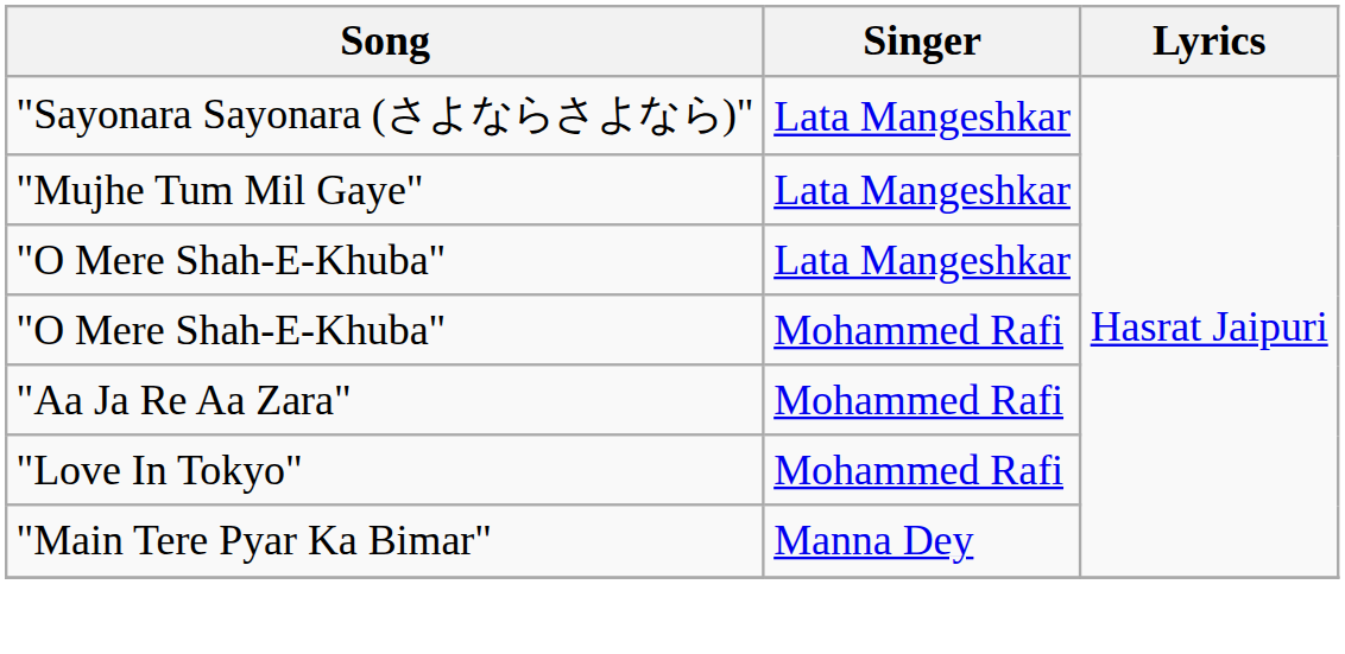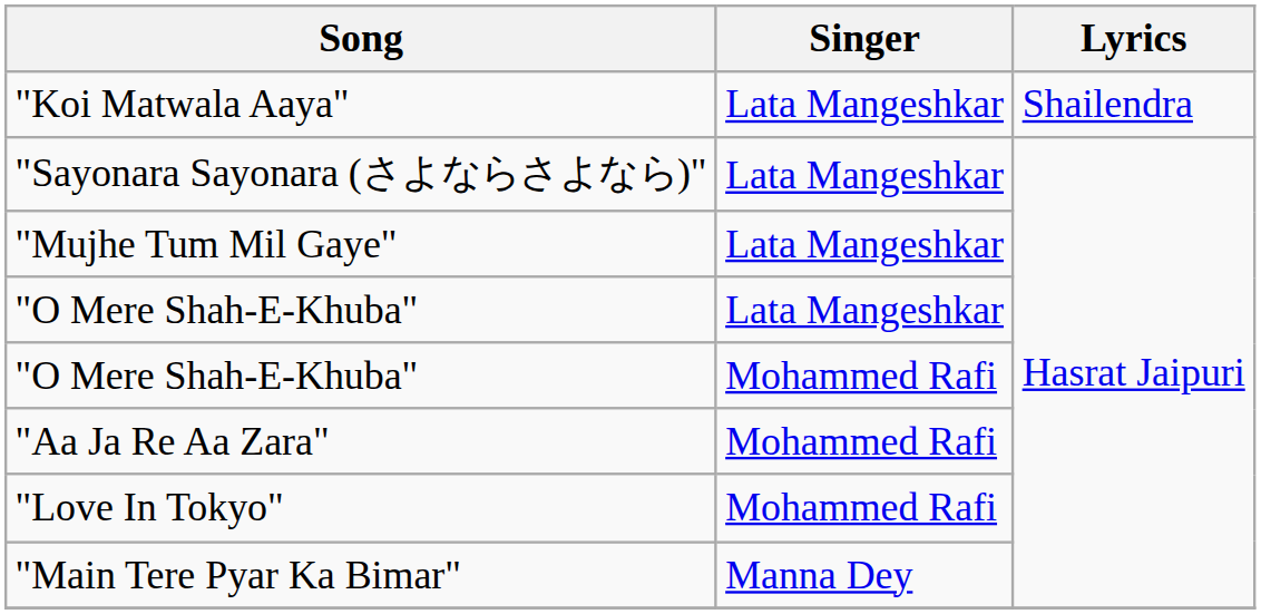 <table class="wikitable" style="font-size:95%;">
 <tr>
 <th>Song</th>
 <th>Singer</th>
 <th>Lyrics</th>
+</tr>
+<tr>
+<td>"Koi Matwala Aaya"</td>
+<td><a href='#'>Lata Mangeshkar</a></td>
+<td><a href='#'>Shailendra</a></td>
 </tr>
 <tr>
 <td>"Sayonara Sayonara (さよならさよなら)"</td>
 <td><a href='#'>Lata Mangeshkar</a></td>
 <td rowspan="7"><a href='#'>Hasrat Jaipuri</a></td>
 </tr>
 <tr>
 <td>"Mujhe Tum Mil Gaye"</td>
 <td><a href='#'>Lata Mangeshkar</a></td>
 </tr>
 <tr>
 <td>"O Mere Shah-E-Khuba"</td>
 <td><a href='#'>Lata Mangeshkar</a></td>
 </tr>
 <tr>
 <td>"O Mere Shah-E-Khuba"</td>
 <td><a href='#'>Mohammed Rafi</a></td>
 </tr>
 <tr>
 <td>"Aa Ja Re Aa Zara"</td>
 <td><a href='#'>Mohammed Rafi</a></td>
 </tr>
 <tr>
 <td>"Love In Tokyo"</td>
 <td><a href='#'>Mohammed Rafi</a></td>
 </tr>
 <tr>
 <td>"Main Tere Pyar Ka Bimar"</td>
 <td><a href='#'>Manna Dey</a></td>
 </tr>
 <tr>
 </tr>
 </table>
